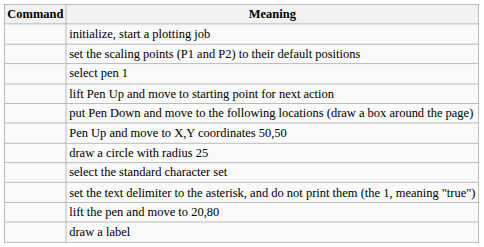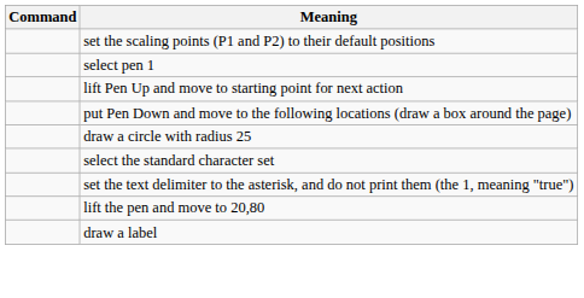 <table class="wikitable">
 <tr ---->
 <th>Command</th>
 <th>Meaning</th>
-</tr>
-<tr ---->
-<td></td>
-<td>initialize, start a plotting job</td>
 </tr>
 <tr ---->
 <td></td>
 <td>set the scaling points (P1 and P2) to their default positions</td>
 </tr>
 <tr ---->
 <td></td>
 <td>select pen 1</td>
 </tr>
 <tr ---->
 <td></td>
 <td>lift Pen Up and move to starting point for next action</td>
 </tr>
 <tr ---->
 <td></td>
 <td>put Pen Down and move to the following locations (draw a box around the page)</td>
-</tr>
-<tr ---->
-<td></td>
-<td>Pen Up and move to X,Y coordinates 50,50</td>
 </tr>
 <tr ---->
 <td></td>
 <td>draw a circle with radius 25</td>
 </tr>
 <tr ---->
 <td></td>
 <td>select the standard character set</td>
 </tr>
 <tr ---->
 <td></td>
 <td>set the text delimiter to the asterisk, and do not print them (the 1, meaning "true")</td>
 </tr>
 <tr ---->
 <td></td>
 <td>lift the pen and move to 20,80</td>
 </tr>
 <tr ---->
 <td></td>
 <td>draw a label</td>
 </tr>
 </table>
